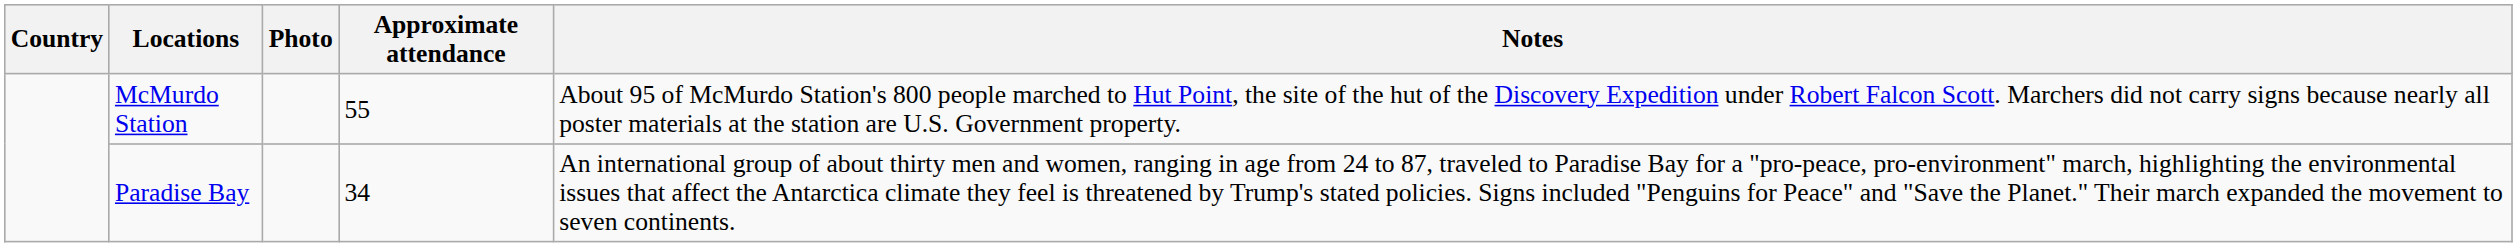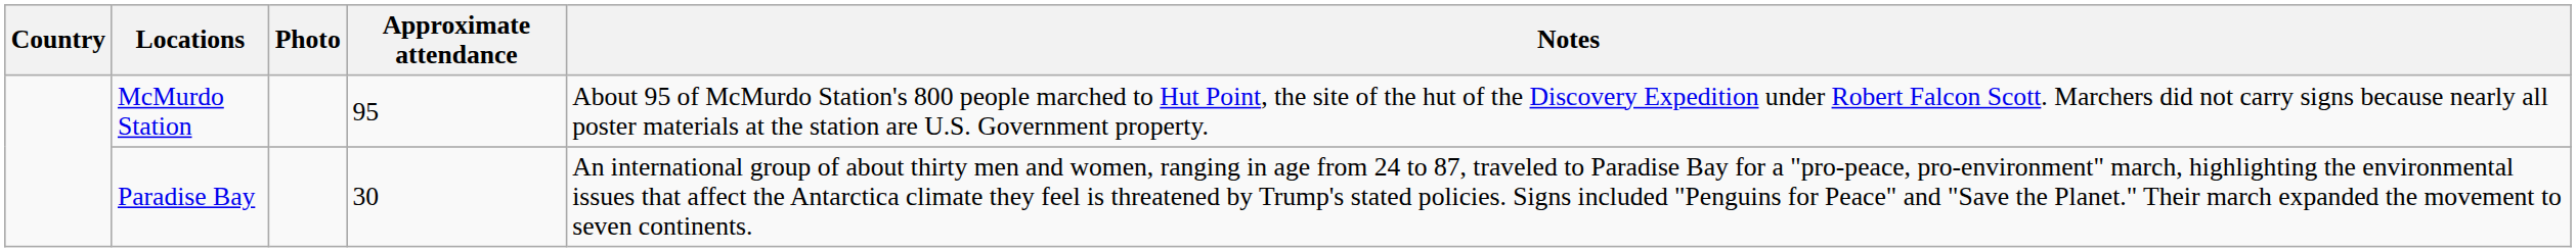 <table class="wikitable sortable">
 <tr>
 <th scope="col">Country</th>
 <th scope="col">Locations</th>
 <th scope="col" class="unsortable">Photo</th>
 <th scope="col" data-sort-type="number">Approximate attendance</th>
 <th scope="col">Notes</th>
 </tr>
 <tr>
 <td rowspan="2"></td>
 <td><a href='#'>McMurdo Station</a></td>
 <td></td>
-<td>55</td>
+<td>95</td>
 <td>About 95 of McMurdo Station's 800 people marched to <a href='#'>Hut Point</a>, the site of the hut of the <a href='#'>Discovery Expedition</a> under <a href='#'>Robert Falcon Scott</a>. Marchers did not carry signs because nearly all poster materials at the station are U.S. Government property.</td>
 </tr>
 <tr>
 <td><a href='#'>Paradise Bay</a></td>
 <td></td>
-<td>34</td>
+<td>30</td>
 <td>An international group of about thirty men and women, ranging in age from 24 to 87, traveled to Paradise Bay for a "pro-peace, pro-environment" march, highlighting the environmental issues that affect the Antarctica climate they feel is threatened by Trump's stated policies.  Signs included "Penguins for Peace" and "Save the Planet." Their march expanded the movement to seven continents.</td>
 </tr>
 </table>
